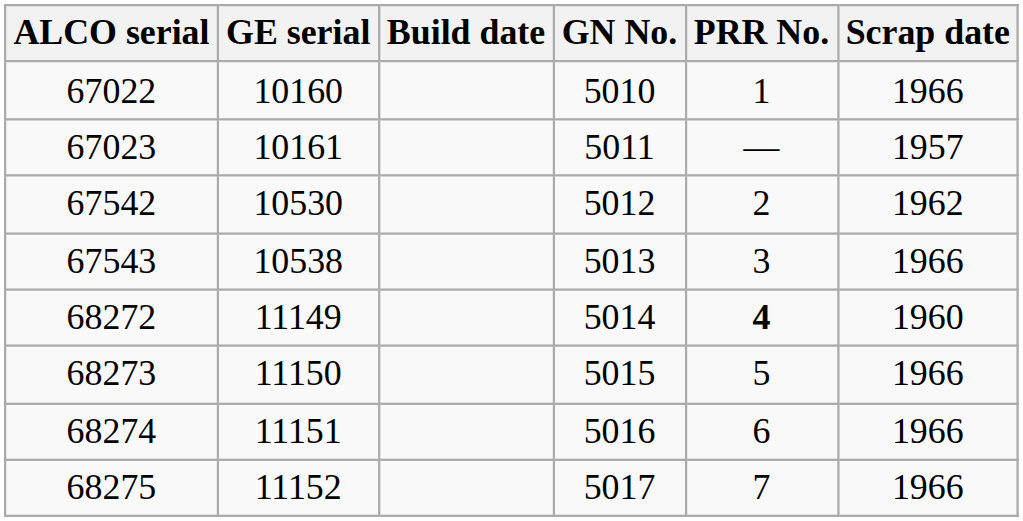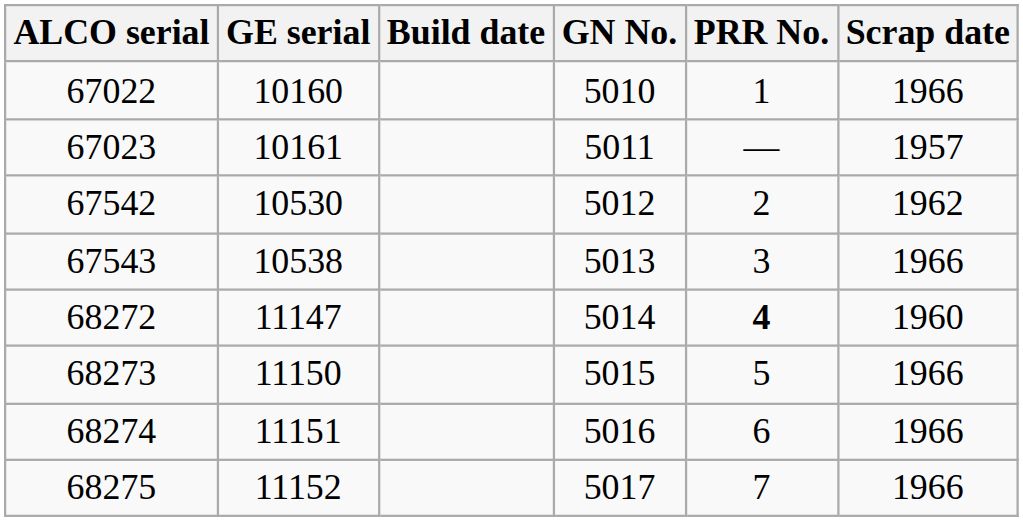 <table class=wikitable style=text-align:center>
 <tr>
 <th>ALCO serial</th>
 <th>GE serial</th>
 <th>Build date</th>
 <th>GN No.</th>
 <th>PRR No.</th>
 <th>Scrap date</th>
 </tr>
 <tr>
 <td>67022</td>
 <td>10160</td>
 <td style=text-align:right></td>
 <td>5010</td>
 <td>1</td>
 <td>1966</td>
 </tr>
 <tr>
 <td>67023</td>
 <td>10161</td>
 <td style=text-align:right></td>
 <td>5011</td>
 <td>—</td>
 <td>1957</td>
 </tr>
 <tr>
 <td>67542</td>
 <td>10530</td>
 <td style=text-align:right></td>
 <td>5012</td>
 <td>2</td>
 <td>1962</td>
 </tr>
 <tr>
 <td>67543</td>
 <td>10538</td>
 <td style=text-align:right></td>
 <td>5013</td>
 <td>3</td>
 <td>1966</td>
 </tr>
 <tr>
 <td>68272</td>
-<td>11149</td>
+<td>11147</td>
 <td style=text-align:right></td>
 <td>5014</td>
 <td><strong>4</strong></td>
 <td>1960</td>
 </tr>
 <tr>
 <td>68273</td>
 <td>11150</td>
 <td style=text-align:right></td>
 <td>5015</td>
 <td>5</td>
 <td>1966</td>
 </tr>
 <tr>
 <td>68274</td>
 <td>11151</td>
 <td style=text-align:right></td>
 <td>5016</td>
 <td>6</td>
 <td>1966</td>
 </tr>
 <tr>
 <td>68275</td>
 <td>11152</td>
 <td style=text-align:right></td>
 <td>5017</td>
 <td>7</td>
 <td>1966</td>
 </tr>
 </table>
